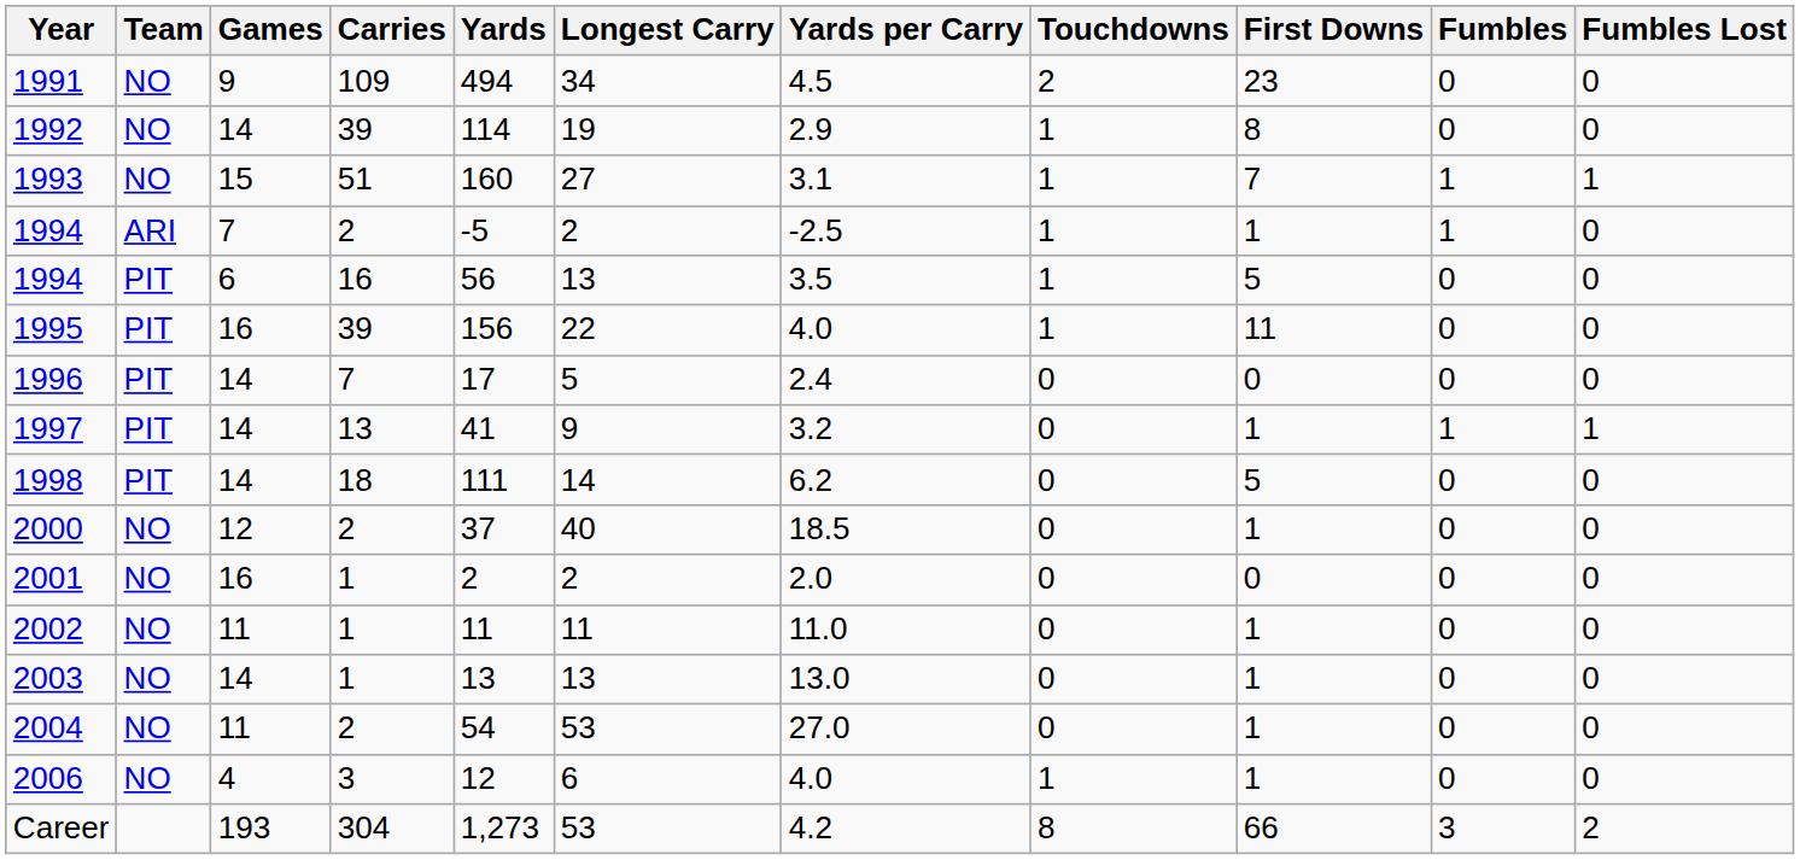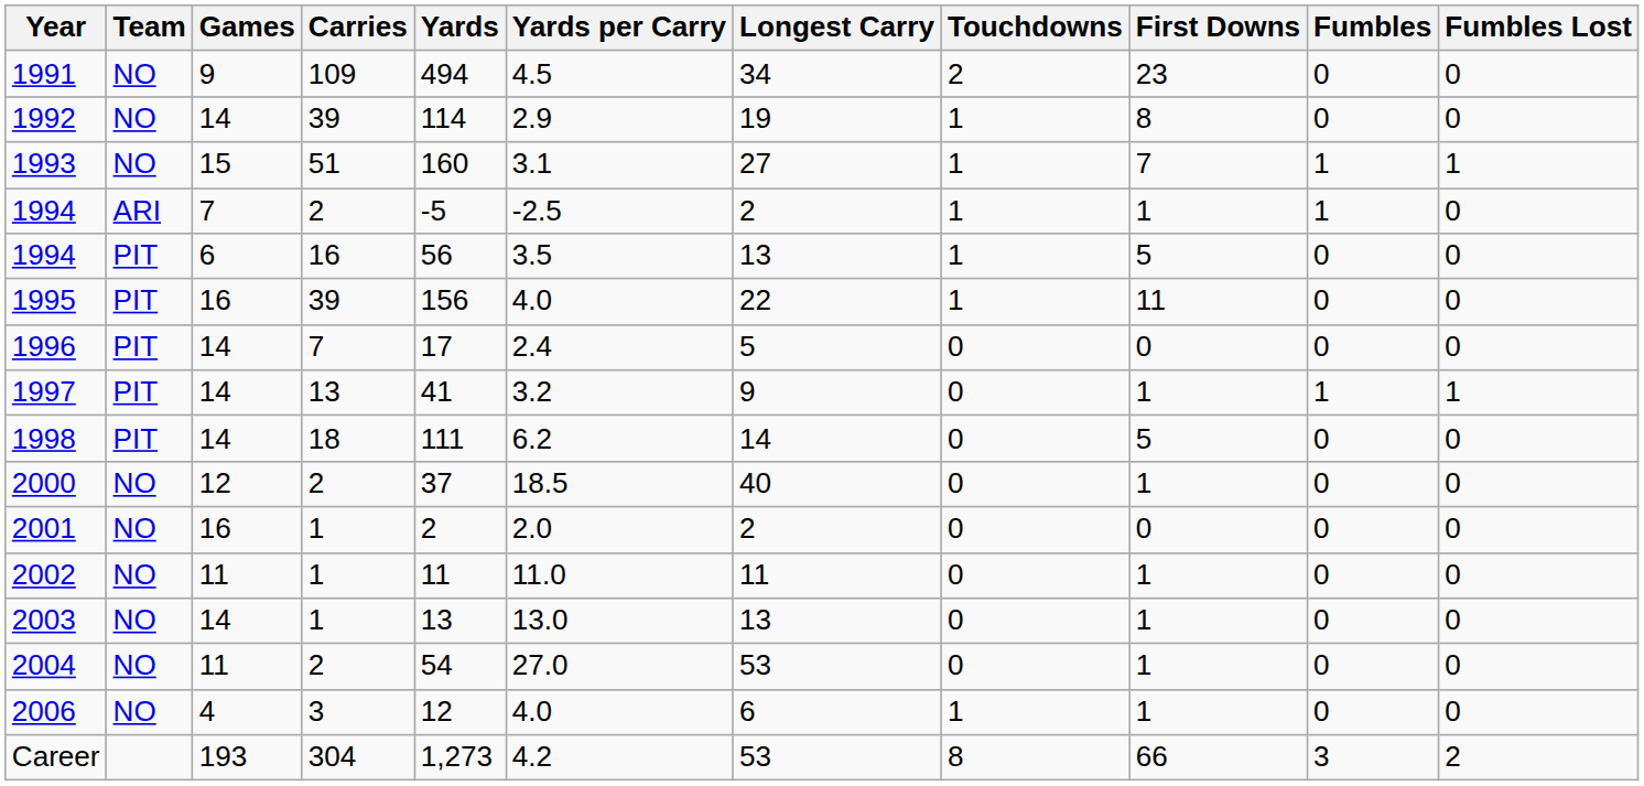 <table class="wikitable">
 <tr>
 <th>Year</th>
 <th>Team</th>
 <th>Games</th>
 <th>Carries</th>
 <th>Yards</th>
+<th>Yards per Carry</th>
 <th>Longest Carry</th>
-<th>Yards per Carry</th>
 <th>Touchdowns</th>
 <th>First Downs</th>
 <th>Fumbles</th>
 <th>Fumbles Lost</th>
 </tr>
 <tr>
 <td><a href='#'>1991</a></td>
 <td><a href='#'>NO</a></td>
 <td>9</td>
 <td>109</td>
 <td>494</td>
+<td>4.5</td>
 <td>34</td>
-<td>4.5</td>
 <td>2</td>
 <td>23</td>
 <td>0</td>
 <td>0</td>
 </tr>
 <tr>
 <td><a href='#'>1992</a></td>
 <td><a href='#'>NO</a></td>
 <td>14</td>
 <td>39</td>
 <td>114</td>
+<td>2.9</td>
 <td>19</td>
-<td>2.9</td>
 <td>1</td>
 <td>8</td>
 <td>0</td>
 <td>0</td>
 </tr>
 <tr>
 <td><a href='#'>1993</a></td>
 <td><a href='#'>NO</a></td>
 <td>15</td>
 <td>51</td>
 <td>160</td>
+<td>3.1</td>
 <td>27</td>
-<td>3.1</td>
 <td>1</td>
 <td>7</td>
 <td>1</td>
 <td>1</td>
 </tr>
 <tr>
 <td><a href='#'>1994</a></td>
 <td><a href='#'>ARI</a></td>
 <td>7</td>
 <td>2</td>
 <td>-5</td>
+<td>-2.5</td>
 <td>2</td>
-<td>-2.5</td>
 <td>1</td>
 <td>1</td>
 <td>1</td>
 <td>0</td>
 </tr>
 <tr>
 <td><a href='#'>1994</a></td>
 <td><a href='#'>PIT</a></td>
 <td>6</td>
 <td>16</td>
 <td>56</td>
+<td>3.5</td>
 <td>13</td>
-<td>3.5</td>
 <td>1</td>
 <td>5</td>
 <td>0</td>
 <td>0</td>
 </tr>
 <tr>
 <td><a href='#'>1995</a></td>
 <td><a href='#'>PIT</a></td>
 <td>16</td>
 <td>39</td>
 <td>156</td>
+<td>4.0</td>
 <td>22</td>
-<td>4.0</td>
 <td>1</td>
 <td>11</td>
 <td>0</td>
 <td>0</td>
 </tr>
 <tr>
 <td><a href='#'>1996</a></td>
 <td><a href='#'>PIT</a></td>
 <td>14</td>
 <td>7</td>
 <td>17</td>
+<td>2.4</td>
 <td>5</td>
-<td>2.4</td>
 <td>0</td>
 <td>0</td>
 <td>0</td>
 <td>0</td>
 </tr>
 <tr>
 <td><a href='#'>1997</a></td>
 <td><a href='#'>PIT</a></td>
 <td>14</td>
 <td>13</td>
 <td>41</td>
+<td>3.2</td>
 <td>9</td>
-<td>3.2</td>
 <td>0</td>
 <td>1</td>
 <td>1</td>
 <td>1</td>
 </tr>
 <tr>
 <td><a href='#'>1998</a></td>
 <td><a href='#'>PIT</a></td>
 <td>14</td>
 <td>18</td>
 <td>111</td>
+<td>6.2</td>
 <td>14</td>
-<td>6.2</td>
 <td>0</td>
 <td>5</td>
 <td>0</td>
 <td>0</td>
 </tr>
 <tr>
 <td><a href='#'>2000</a></td>
 <td><a href='#'>NO</a></td>
 <td>12</td>
 <td>2</td>
 <td>37</td>
+<td>18.5</td>
 <td>40</td>
-<td>18.5</td>
 <td>0</td>
 <td>1</td>
 <td>0</td>
 <td>0</td>
 </tr>
 <tr>
 <td><a href='#'>2001</a></td>
 <td><a href='#'>NO</a></td>
 <td>16</td>
 <td>1</td>
 <td>2</td>
+<td>2.0</td>
 <td>2</td>
-<td>2.0</td>
 <td>0</td>
 <td>0</td>
 <td>0</td>
 <td>0</td>
 </tr>
 <tr>
 <td><a href='#'>2002</a></td>
 <td><a href='#'>NO</a></td>
 <td>11</td>
 <td>1</td>
 <td>11</td>
+<td>11.0</td>
 <td>11</td>
-<td>11.0</td>
 <td>0</td>
 <td>1</td>
 <td>0</td>
 <td>0</td>
 </tr>
 <tr>
 <td><a href='#'>2003</a></td>
 <td><a href='#'>NO</a></td>
 <td>14</td>
 <td>1</td>
 <td>13</td>
+<td>13.0</td>
 <td>13</td>
-<td>13.0</td>
 <td>0</td>
 <td>1</td>
 <td>0</td>
 <td>0</td>
 </tr>
 <tr>
 <td><a href='#'>2004</a></td>
 <td><a href='#'>NO</a></td>
 <td>11</td>
 <td>2</td>
 <td>54</td>
+<td>27.0</td>
 <td>53</td>
-<td>27.0</td>
 <td>0</td>
 <td>1</td>
 <td>0</td>
 <td>0</td>
 </tr>
 <tr>
 <td><a href='#'>2006</a></td>
 <td><a href='#'>NO</a></td>
 <td>4</td>
 <td>3</td>
 <td>12</td>
+<td>4.0</td>
 <td>6</td>
-<td>4.0</td>
 <td>1</td>
 <td>1</td>
 <td>0</td>
 <td>0</td>
 </tr>
 <tr>
 <td>Career</td>
 <td></td>
 <td>193</td>
 <td>304</td>
 <td>1,273</td>
+<td>4.2</td>
 <td>53</td>
-<td>4.2</td>
 <td>8</td>
 <td>66</td>
 <td>3</td>
 <td>2</td>
 </tr>
 </table>
